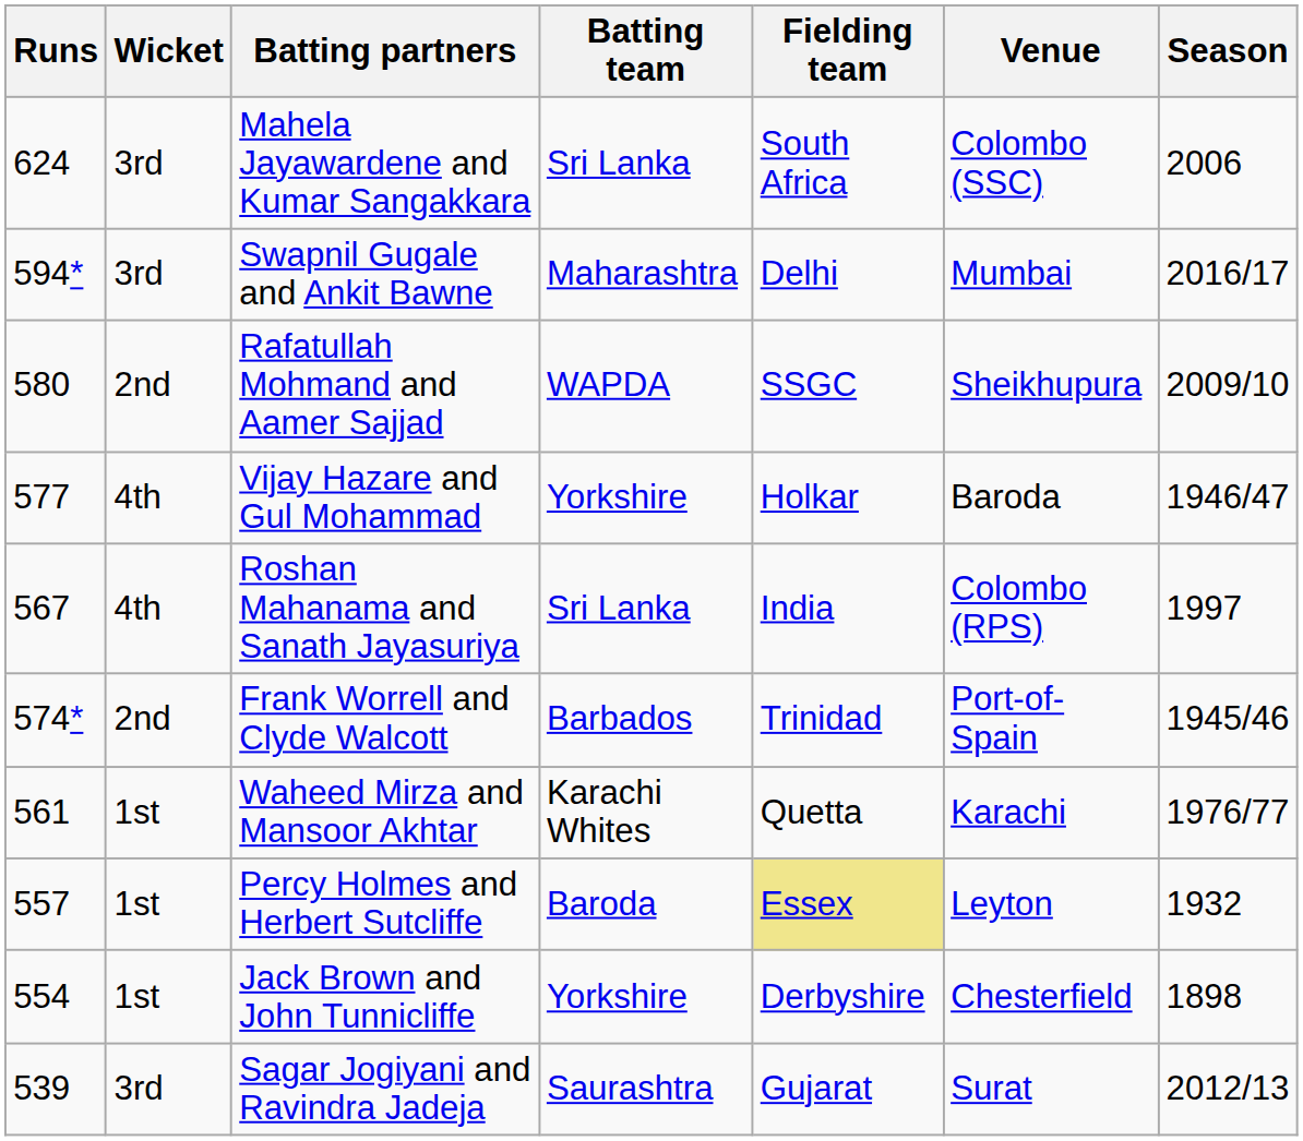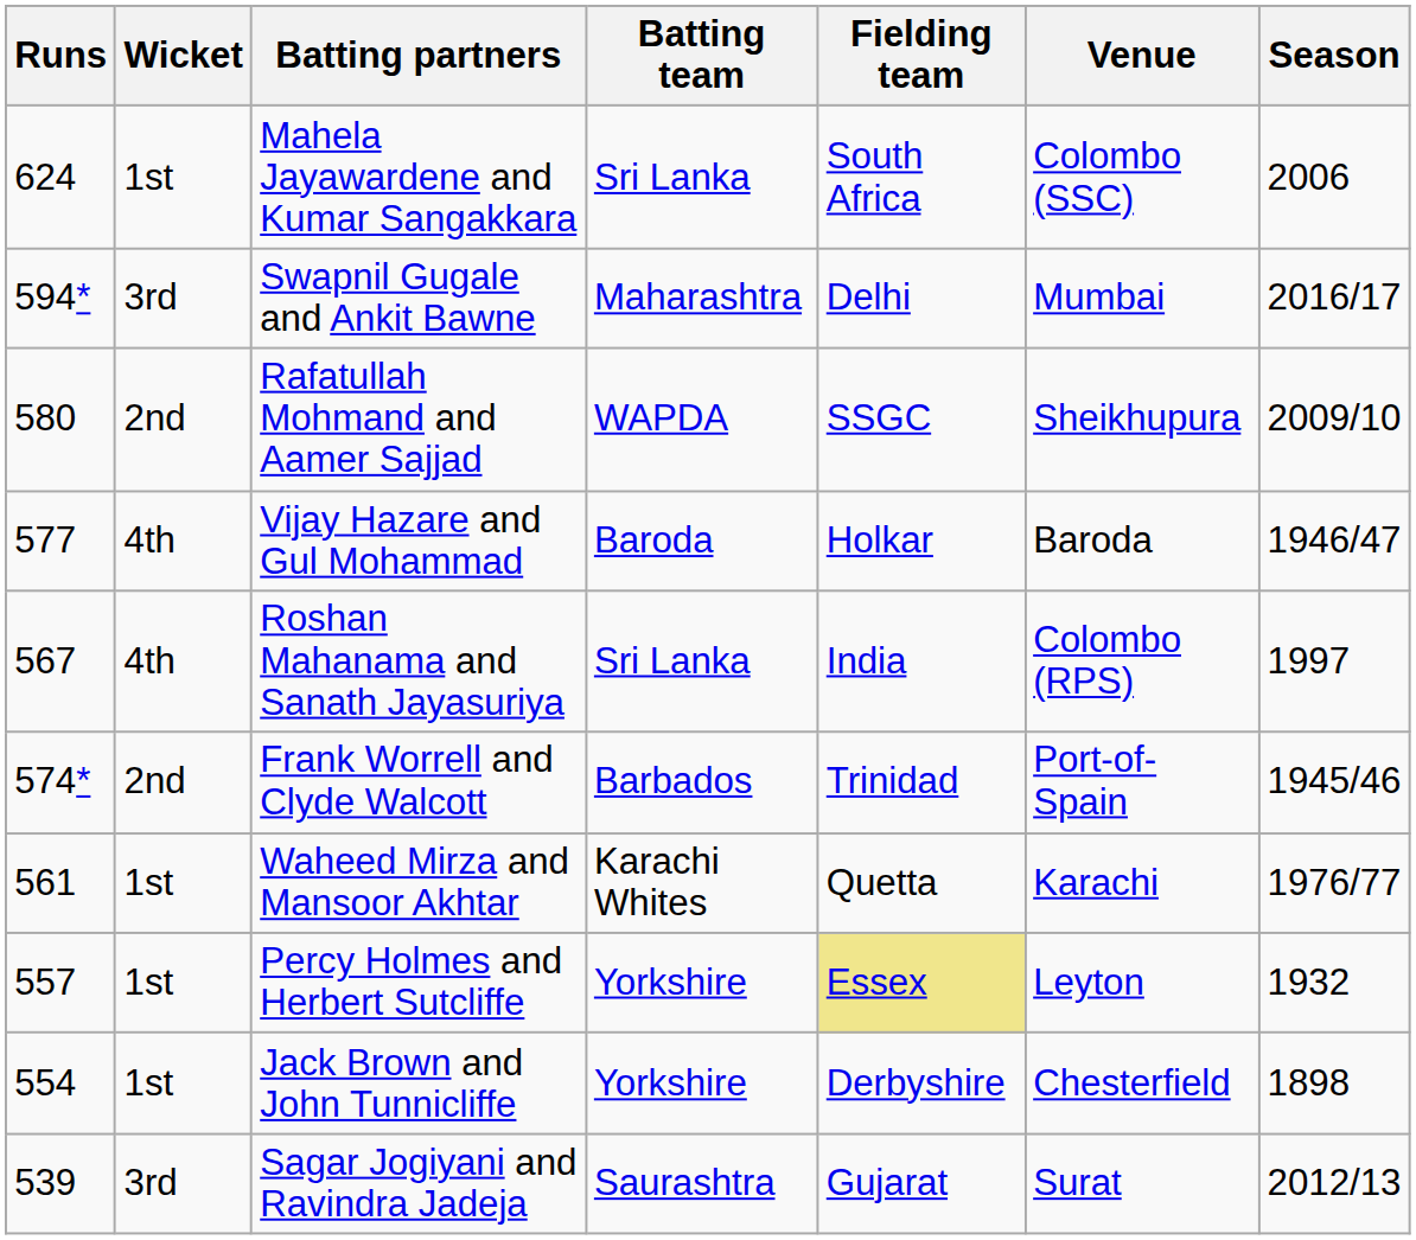 <table class="wikitable">
 <tr>
 <th>Runs</th>
 <th>Wicket</th>
 <th>Batting partners</th>
 <th>Batting team</th>
 <th>Fielding team</th>
 <th>Venue</th>
 <th>Season</th>
 </tr>
 <tr>
 <td>624</td>
-<td>3rd</td>
+<td>1st</td>
 <td><a href='#'>Mahela Jayawardene</a> and <a href='#'>Kumar Sangakkara</a></td>
 <td><a href='#'>Sri Lanka</a></td>
 <td><a href='#'>South Africa</a></td>
 <td><a href='#'>Colombo (SSC)</a></td>
 <td>2006</td>
 </tr>
 <tr>
 <td>594<a href='#'>*</a></td>
 <td>3rd</td>
 <td><a href='#'>Swapnil Gugale</a> and <a href='#'>Ankit Bawne</a></td>
 <td><a href='#'>Maharashtra</a></td>
 <td><a href='#'>Delhi</a></td>
 <td><a href='#'>Mumbai</a></td>
 <td>2016/17</td>
 </tr>
 <tr>
 <td>580</td>
 <td>2nd</td>
 <td><a href='#'>Rafatullah Mohmand</a> and <a href='#'>Aamer Sajjad</a></td>
 <td><a href='#'>WAPDA</a></td>
 <td><a href='#'>SSGC</a></td>
 <td><a href='#'>Sheikhupura</a></td>
 <td>2009/10</td>
 </tr>
 <tr>
 <td>577</td>
 <td>4th</td>
 <td><a href='#'>Vijay Hazare</a> and <a href='#'>Gul Mohammad</a></td>
-<td><a href='#'>Yorkshire</a></td>
+<td><a href='#'>Baroda</a></td>
 <td><a href='#'>Holkar</a></td>
 <td>Baroda</td>
 <td>1946/47</td>
 </tr>
 <tr>
 <td>567</td>
 <td>4th</td>
 <td><a href='#'>Roshan Mahanama</a> and <a href='#'>Sanath Jayasuriya</a></td>
 <td><a href='#'>Sri Lanka</a></td>
 <td><a href='#'>India</a></td>
 <td><a href='#'>Colombo (RPS)</a></td>
 <td>1997</td>
 </tr>
 <tr>
 <td>574<a href='#'>*</a></td>
 <td>2nd</td>
 <td><a href='#'>Frank Worrell</a> and <a href='#'>Clyde Walcott</a></td>
 <td><a href='#'>Barbados</a></td>
 <td><a href='#'>Trinidad</a></td>
 <td><a href='#'>Port-of-Spain</a></td>
 <td>1945/46</td>
 </tr>
 <tr>
 <td>561</td>
 <td>1st</td>
 <td><a href='#'>Waheed Mirza</a> and <a href='#'>Mansoor Akhtar</a></td>
 <td>Karachi Whites</td>
 <td>Quetta</td>
 <td><a href='#'>Karachi</a></td>
 <td>1976/77</td>
 </tr>
 <tr>
 <td>557</td>
 <td>1st</td>
 <td><a href='#'>Percy Holmes</a> and <a href='#'>Herbert Sutcliffe</a></td>
-<td><a href='#'>Baroda</a></td>
+<td><a href='#'>Yorkshire</a></td>
 <td style="background: khaki;"><a href='#'>Essex</a></td>
 <td><a href='#'>Leyton</a></td>
 <td>1932</td>
 </tr>
 <tr>
 <td>554</td>
 <td>1st</td>
 <td><a href='#'>Jack Brown</a> and <a href='#'>John Tunnicliffe</a></td>
 <td><a href='#'>Yorkshire</a></td>
 <td><a href='#'>Derbyshire</a></td>
 <td><a href='#'>Chesterfield</a></td>
 <td>1898</td>
 </tr>
 <tr>
 <td>539</td>
 <td>3rd</td>
 <td><a href='#'>Sagar Jogiyani</a> and <a href='#'>Ravindra Jadeja</a></td>
 <td><a href='#'>Saurashtra</a></td>
 <td><a href='#'>Gujarat</a></td>
 <td><a href='#'>Surat</a></td>
 <td>2012/13</td>
 </tr>
 </table>
